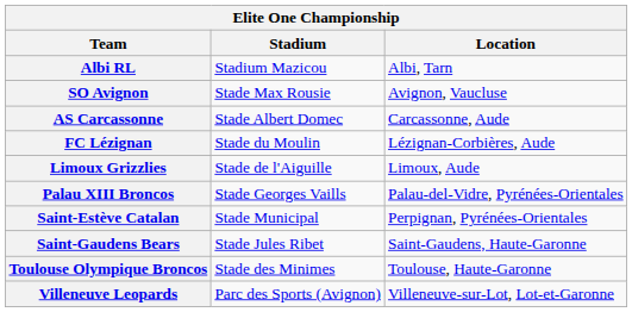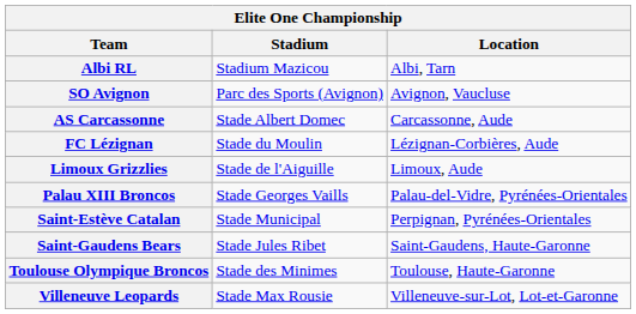 <table class="wikitable plainrowheaders">
 <tr>
 <th colspan="5">Elite One Championship</th>
 </tr>
 <tr>
 <th scope=col>Team</th>
 <th scope=col>Stadium</th>
 <th scope=col>Location</th>
 </tr>
 <tr>
 <th scope=row> <a href='#'>Albi RL</a></th>
 <td><a href='#'>Stadium Mazicou</a></td>
 <td><a href='#'>Albi</a>, <a href='#'>Tarn</a></td>
 </tr>
 <tr>
 <th scope=row> <a href='#'>SO Avignon</a></th>
-<td><a href='#'>Stade Max Rousie</a></td>
+<td><a href='#'>Parc des Sports (Avignon)</a></td>
 <td><a href='#'>Avignon</a>, <a href='#'>Vaucluse</a></td>
 </tr>
 <tr>
 <th scope=row> <a href='#'>AS Carcassonne</a></th>
 <td><a href='#'>Stade Albert Domec</a></td>
 <td><a href='#'>Carcassonne</a>, <a href='#'>Aude</a></td>
 </tr>
 <tr>
 <th scope=row> <a href='#'>FC Lézignan</a></th>
 <td><a href='#'>Stade du Moulin</a></td>
 <td><a href='#'>Lézignan-Corbières</a>, <a href='#'>Aude</a></td>
 </tr>
 <tr>
 <th scope=row> <a href='#'>Limoux Grizzlies</a></th>
 <td><a href='#'>Stade de l'Aiguille</a></td>
 <td><a href='#'>Limoux</a>, <a href='#'>Aude</a></td>
 </tr>
 <tr>
 <th scope=row> <a href='#'>Palau XIII Broncos</a></th>
 <td><a href='#'>Stade Georges Vaills</a></td>
 <td><a href='#'>Palau-del-Vidre</a>, <a href='#'>Pyrénées-Orientales</a></td>
 </tr>
 <tr>
 <th scope=row> <a href='#'>Saint-Estève Catalan</a></th>
 <td><a href='#'>Stade Municipal</a></td>
 <td><a href='#'>Perpignan</a>, <a href='#'>Pyrénées-Orientales</a></td>
 </tr>
 <tr>
 <th scope=row> <a href='#'>Saint-Gaudens Bears</a></th>
 <td><a href='#'>Stade Jules Ribet</a></td>
 <td><a href='#'>Saint-Gaudens, Haute-Garonne</a></td>
 </tr>
 <tr>
 <th scope=row> <a href='#'>Toulouse Olympique Broncos</a></th>
 <td><a href='#'>Stade des Minimes</a></td>
 <td><a href='#'>Toulouse</a>, <a href='#'>Haute-Garonne</a></td>
 </tr>
 <tr>
 <th scope=row> <a href='#'>Villeneuve Leopards</a></th>
-<td><a href='#'>Parc des Sports (Avignon)</a></td>
+<td><a href='#'>Stade Max Rousie</a></td>
 <td><a href='#'>Villeneuve-sur-Lot</a>, <a href='#'>Lot-et-Garonne</a></td>
 </tr>
 </table>
